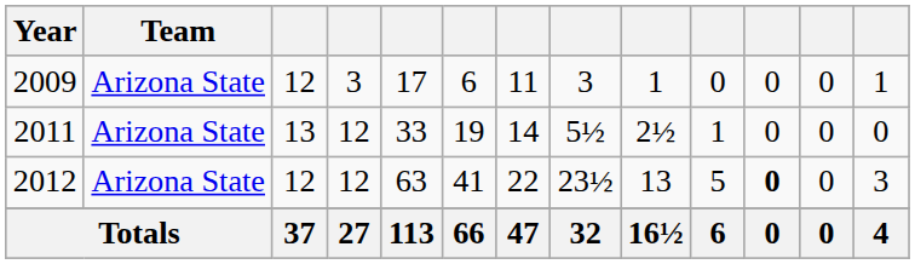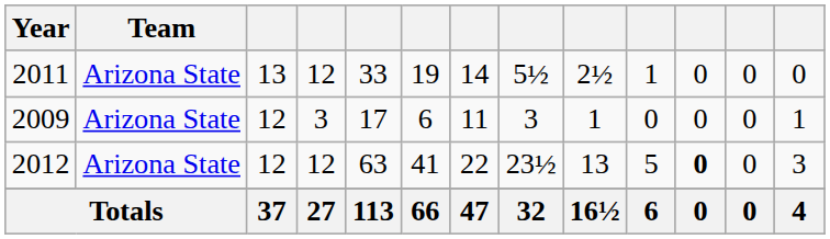 <table class="wikitable" style="text-align:center">
 <tr>
 <th width=30>Year</th>
 <th>Team</th>
 <th width=20></th>
 <th width=20></th>
 <th width=20></th>
 <th width=20></th>
 <th width=20></th>
 <th width=20></th>
 <th width=20></th>
 <th width=20></th>
 <th width=20></th>
 <th width=20></th>
 <th width=20></th>
 </tr>
 <tr>
+<td>2011</td>
+<td><a href='#'>Arizona State</a></td>
+<td>13</td>
+<td>12</td>
+<td>33</td>
+<td>19</td>
+<td>14</td>
+<td>5½</td>
+<td>2½</td>
+<td>1</td>
+<td>0</td>
+<td>0</td>
+<td>0</td>
+</tr>
+<tr>
 <td>2009</td>
 <td><a href='#'>Arizona State</a></td>
 <td>12</td>
 <td>3</td>
 <td>17</td>
 <td>6</td>
 <td>11</td>
 <td>3</td>
 <td>1</td>
 <td>0</td>
 <td>0</td>
 <td>0</td>
 <td>1</td>
-</tr>
-<tr>
-<td>2011</td>
-<td><a href='#'>Arizona State</a></td>
-<td>13</td>
-<td>12</td>
-<td>33</td>
-<td>19</td>
-<td>14</td>
-<td>5½</td>
-<td>2½</td>
-<td>1</td>
-<td>0</td>
-<td>0</td>
-<td>0</td>
 </tr>
 <tr>
 <td>2012</td>
 <td><a href='#'>Arizona State</a></td>
 <td>12</td>
 <td>12</td>
 <td>63</td>
 <td>41</td>
 <td>22</td>
 <td>23½</td>
 <td>13</td>
 <td>5</td>
 <td><strong>0</strong></td>
 <td>0</td>
 <td>3</td>
 </tr>
 <tr>
 </tr>
 <tr>
 <th colspan="2">Totals </th>
 <th>37</th>
 <th>27</th>
 <th>113</th>
 <th>66</th>
 <th>47</th>
 <th>32</th>
 <th>16½</th>
 <th>6</th>
 <th>0</th>
 <th>0</th>
 <th>4</th>
 </tr>
 </table>
